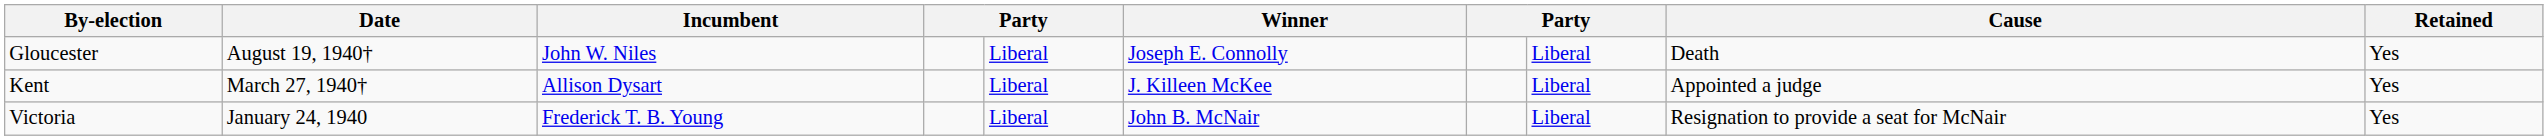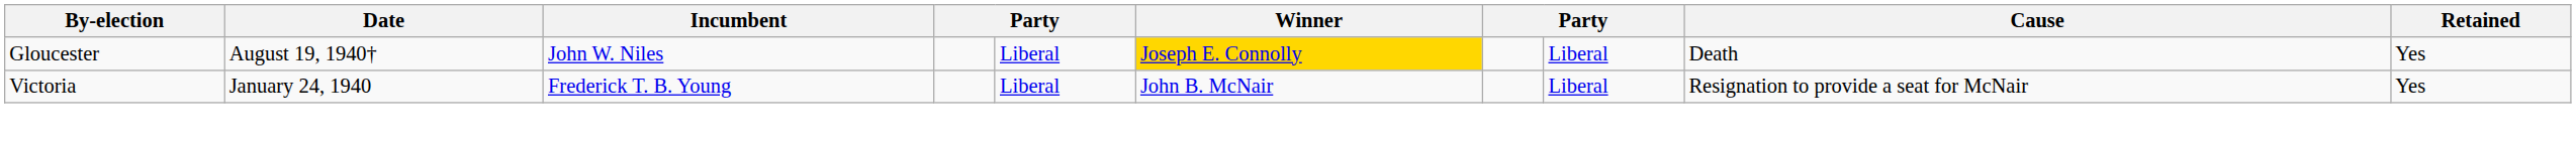 <table class=wikitable style="width:100%">
 <tr>
 <th>By-election</th>
 <th>Date</th>
 <th>Incumbent</th>
 <th colspan=2>Party</th>
 <th>Winner</th>
 <th colspan=2>Party</th>
 <th>Cause</th>
 <th>Retained</th>
 </tr>
 <tr>
 <td>Gloucester</td>
 <td>August 19, 1940†</td>
 <td><a href='#'>John W. Niles</a></td>
 <td>    </td>
 <td><a href='#'>Liberal</a></td>
-<td><a href='#'>Joseph E. Connolly</a></td>
+<td style="background: gold;"><a href='#'>Joseph E. Connolly</a></td>
 <td>    </td>
 <td><a href='#'>Liberal</a></td>
 <td>Death</td>
-<td>Yes</td>
-</tr>
-<tr>
-<td>Kent</td>
-<td>March 27, 1940†</td>
-<td><a href='#'>Allison Dysart</a></td>
-<td>    </td>
-<td><a href='#'>Liberal</a></td>
-<td><a href='#'>J. Killeen McKee</a></td>
-<td>    </td>
-<td><a href='#'>Liberal</a></td>
-<td>Appointed a judge</td>
 <td>Yes</td>
 </tr>
 <tr>
 <td>Victoria</td>
 <td>January 24, 1940</td>
 <td><a href='#'>Frederick T. B. Young</a></td>
 <td>    </td>
 <td><a href='#'>Liberal</a></td>
 <td><a href='#'>John B. McNair</a></td>
 <td>    </td>
 <td><a href='#'>Liberal</a></td>
 <td>Resignation to provide a seat for McNair</td>
 <td>Yes</td>
 </tr>
 </table>
